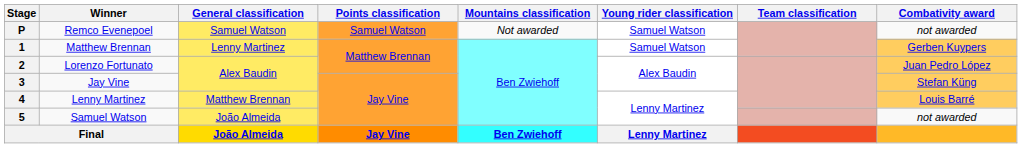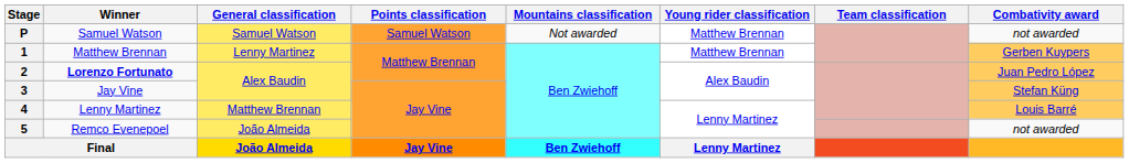 <table class=wikitable style="text-align: center; font-size:smaller;">
 <tr>
 <th style="width:2%;">Stage</th>
 <th style="width:14%;">Winner</th>
 <th style="width:14%;"><a href='#'>General classification</a><br></th>
 <th style="width:14%;"><a href='#'>Points classification</a><br></th>
 <th style="width:14%;"><a href='#'>Mountains classification</a><br></th>
 <th style="width:14%;"><a href='#'>Young rider classification</a><br></th>
 <th style="width:14%;"><a href='#'>Team classification</a></th>
 <th style="width:14%;"><a href='#'>Combativity award</a><br></th>
 </tr>
 <tr>
 <th>P</th>
-<td><a href='#'>Remco Evenepoel</a></td>
+<td><a href='#'>Samuel Watson</a></td>
 <td style="background:#FFEB64;"><a href='#'>Samuel Watson</a></td>
 <td style="background:#FFA333;"><a href='#'>Samuel Watson</a></td>
 <td><em>Not awarded</em></td>
-<td style="background:white;"><a href='#'>Samuel Watson</a></td>
+<td style="background:white;"><a href='#'>Matthew Brennan</a></td>
 <td style="background:#E4B3AB;" rowspan="2"></td>
 <td><em>not awarded</em></td>
 </tr>
 <tr>
 <th>1</th>
 <td><a href='#'>Matthew Brennan</a></td>
 <td style="background:#FFEB64;"><a href='#'>Lenny Martinez</a></td>
 <td style="background:#FFA333;" rowspan="2"><a href='#'>Matthew Brennan</a></td>
 <td style="background:#80FFFF;" rowspan="5"><a href='#'>Ben Zwiehoff</a></td>
-<td style="background:white;"><a href='#'>Samuel Watson</a></td>
+<td style="background:white;"><a href='#'>Matthew Brennan</a></td>
 <td style="background:#FFCD5F;"><a href='#'>Gerben Kuypers</a></td>
 </tr>
 <tr>
 <th>2</th>
-<td><a href='#'>Lorenzo Fortunato</a></td>
+<td><strong><a href='#'>Lorenzo Fortunato</a></strong></td>
 <td style="background:#FFEB64;" rowspan="2"><a href='#'>Alex Baudin</a></td>
 <td style="background:white;" rowspan="2"><a href='#'>Alex Baudin</a></td>
 <td style="background:#E4B3AB;" rowspan="3"></td>
 <td style="background:#FFCD5F;"><a href='#'>Juan Pedro López</a></td>
 </tr>
 <tr>
 <th>3</th>
 <td><a href='#'>Jay Vine</a></td>
 <td style="background:#FFA333;" rowspan="3"><a href='#'>Jay Vine</a></td>
 <td style="background:#FFCD5F;"><a href='#'>Stefan Küng</a></td>
 </tr>
 <tr>
 <th>4</th>
 <td><a href='#'>Lenny Martinez</a></td>
 <td style="background:#FFEB64;"><a href='#'>Matthew Brennan</a></td>
 <td style="background:white;" rowspan="2"><a href='#'>Lenny Martinez</a></td>
 <td style="background:#FFCD5F;"><a href='#'>Louis Barré</a></td>
 </tr>
 <tr>
 <th>5</th>
-<td><a href='#'>Samuel Watson</a></td>
+<td><a href='#'>Remco Evenepoel</a></td>
 <td style="background:#FFEB64;"><a href='#'>João Almeida</a></td>
 <td style="background:#E4B3AB;"></td>
 <td><em>not awarded</em></td>
 </tr>
 <tr>
 <th colspan="2">Final</th>
 <th style="background:#FFDB00;"><a href='#'>João Almeida</a></th>
 <th style="background:#FF8C00;"><a href='#'>Jay Vine</a></th>
 <th style="background:#33FFFF;"><a href='#'>Ben Zwiehoff</a></th>
 <th style="background:offwhite;"><a href='#'>Lenny Martinez</a></th>
 <th style="background:#f34c21;"></th>
 <th style="background:#FFB927;"></th>
 </tr>
 </table>
